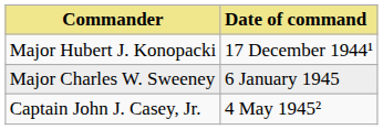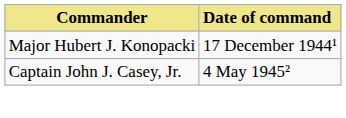 <table class="wikitable" style="margin:1em auto;">
 <tr style="background: khaki">
 <td align=center><strong>Commander</strong></td>
 <td><strong>Date of command</strong></td>
 </tr>
 <tr>
 <td>Major Hubert J. Konopacki</td>
 <td>17 December 1944¹</td>
 </tr>
-<tr style="background: #eeeeee;">
-<td>Major Charles W. Sweeney</td>
-<td>6 January 1945</td>
-</tr>
 <tr>
 <td>Captain John J. Casey, Jr.</td>
 <td>4 May 1945²</td>
 </tr>
 </table>
